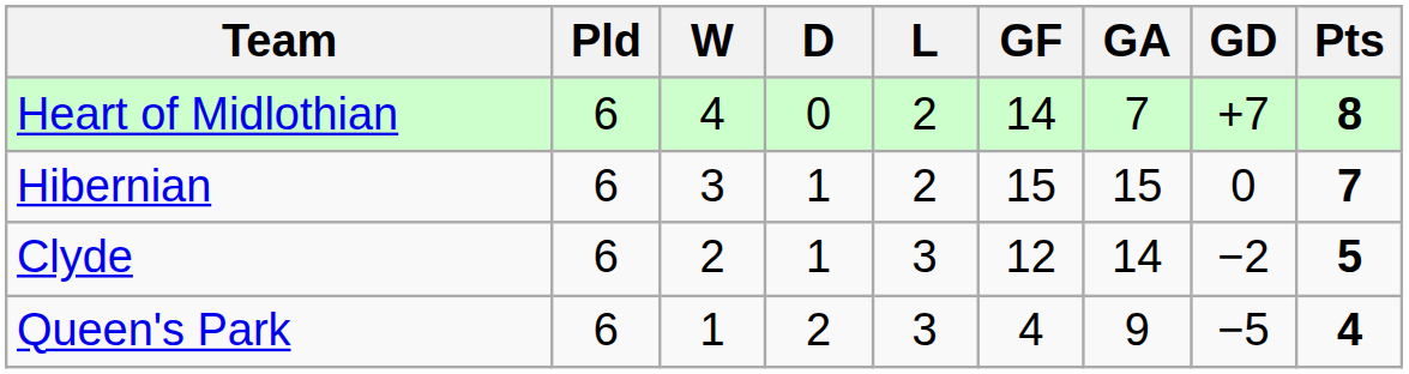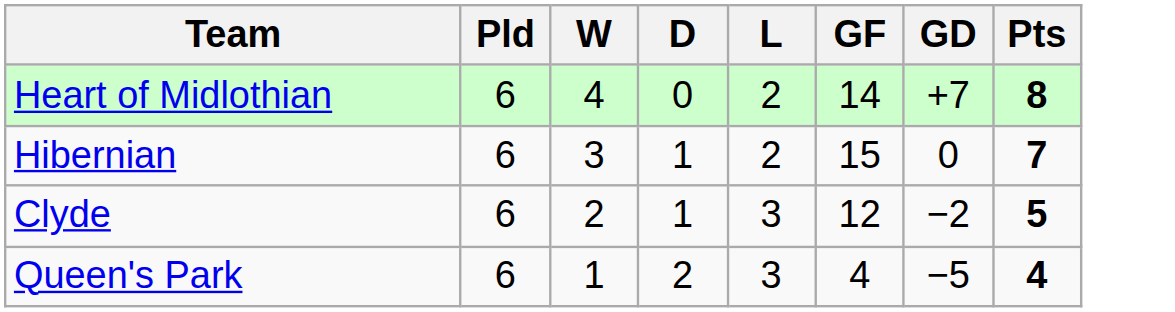 <table class="wikitable" style="text-align: center;">
 <tr>
 <th width=185>Team</th>
 <th width=30>Pld</th>
 <th width=30>W</th>
 <th width=30>D</th>
 <th width=30>L</th>
 <th width=30>GF</th>
-<th width=30>GA</th>
 <th width=30>GD</th>
 <th width=30>Pts</th>
 </tr>
 <tr bgcolor=#ccffcc>
 <td align=left><a href='#'>Heart of Midlothian</a></td>
 <td>6</td>
 <td>4</td>
 <td>0</td>
 <td>2</td>
 <td>14</td>
-<td>7</td>
 <td>+7</td>
 <td><strong>8</strong></td>
 </tr>
 <tr>
 <td align=left><a href='#'>Hibernian</a></td>
 <td>6</td>
 <td>3</td>
 <td>1</td>
 <td>2</td>
-<td>15</td>
 <td>15</td>
 <td>0</td>
 <td><strong>7</strong></td>
 </tr>
 <tr>
 <td align=left><a href='#'>Clyde</a></td>
 <td>6</td>
 <td>2</td>
 <td>1</td>
 <td>3</td>
 <td>12</td>
-<td>14</td>
 <td>−2</td>
 <td><strong>5</strong></td>
 </tr>
 <tr>
 <td align=left><a href='#'>Queen's Park</a></td>
 <td>6</td>
 <td>1</td>
 <td>2</td>
 <td>3</td>
 <td>4</td>
-<td>9</td>
 <td>−5</td>
 <td><strong>4</strong></td>
 </tr>
 </table>
